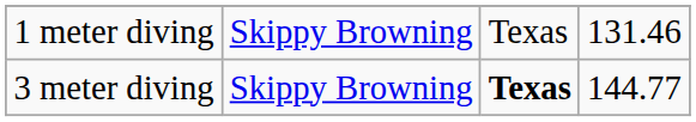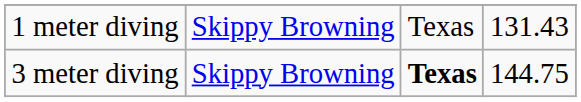 <table class="wikitable sortable" style="text-align:left">
 <tr>
 </tr>
 <tr>
 <td>1 meter diving</td>
 <td><a href='#'>Skippy Browning</a></td>
 <td>Texas</td>
-<td>131.46</td>
+<td>131.43</td>
 </tr>
 <tr>
 <td>3 meter diving</td>
 <td><a href='#'>Skippy Browning</a></td>
 <td><strong>Texas</strong></td>
-<td>144.77</td>
+<td>144.75</td>
 </tr>
 </table>
